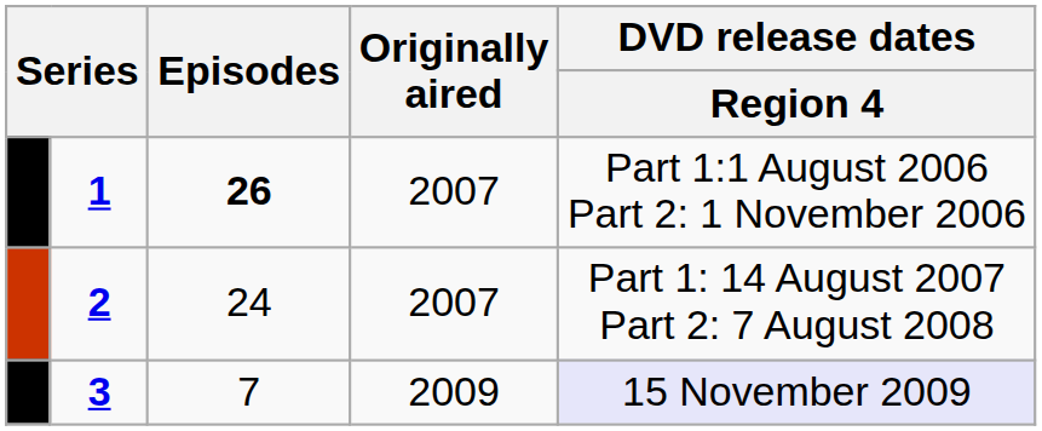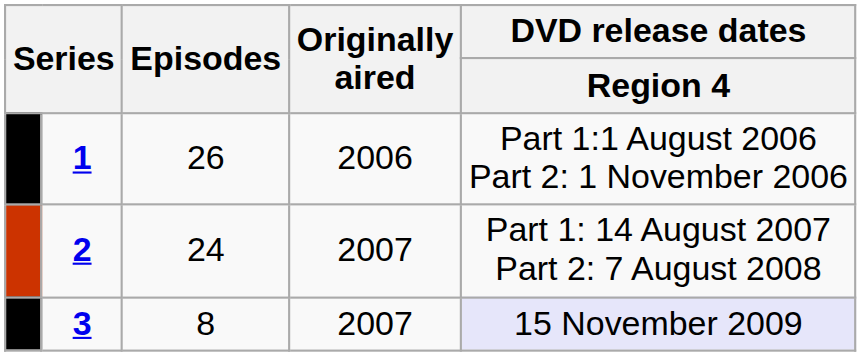 <table class="wikitable">
 <tr>
 <th colspan=2 rowspan=2>Series</th>
 <th rowspan=2>Episodes</th>
 <th rowspan=2>Originally<br>aired</th>
 <th colspan=3>DVD release dates</th>
 </tr>
 <tr>
 <th>Region 4</th>
 </tr>
 <tr>
 <td style="background:#000; height:10px;"></td>
 <td style="text-align:center;"><strong><a href='#'>1</a></strong></td>
-<td style="text-align:center;"><strong>26</strong></td>
-<td style="text-align:center;">2007</td>
+<td style="text-align:center;">26</td>
+<td style="text-align:center;">2006</td>
 <td style="text-align:center;">Part 1:1 August 2006 <br>Part 2: 1 November 2006</td>
 </tr>
 <tr>
 <td style="background:#c30; height:10px;"></td>
 <td style="text-align:center;"><strong><a href='#'>2</a></strong></td>
 <td style="text-align:center;">24</td>
 <td style="text-align:center;">2007</td>
 <td style="text-align:center;">Part 1: 14 August 2007<br>Part 2: 7 August 2008</td>
 </tr>
 <tr>
 <td style="background:#000; height:10px;"></td>
 <td style="text-align:center;"><strong><a href='#'>3</a></strong></td>
-<td style="text-align:center;">7</td>
-<td style="text-align:center;">2009</td>
+<td style="text-align:center;">8</td>
+<td style="text-align:center;">2007</td>
 <td style="background: lavender; text-align:center;">15 November 2009</td>
 </tr>
 </table>
